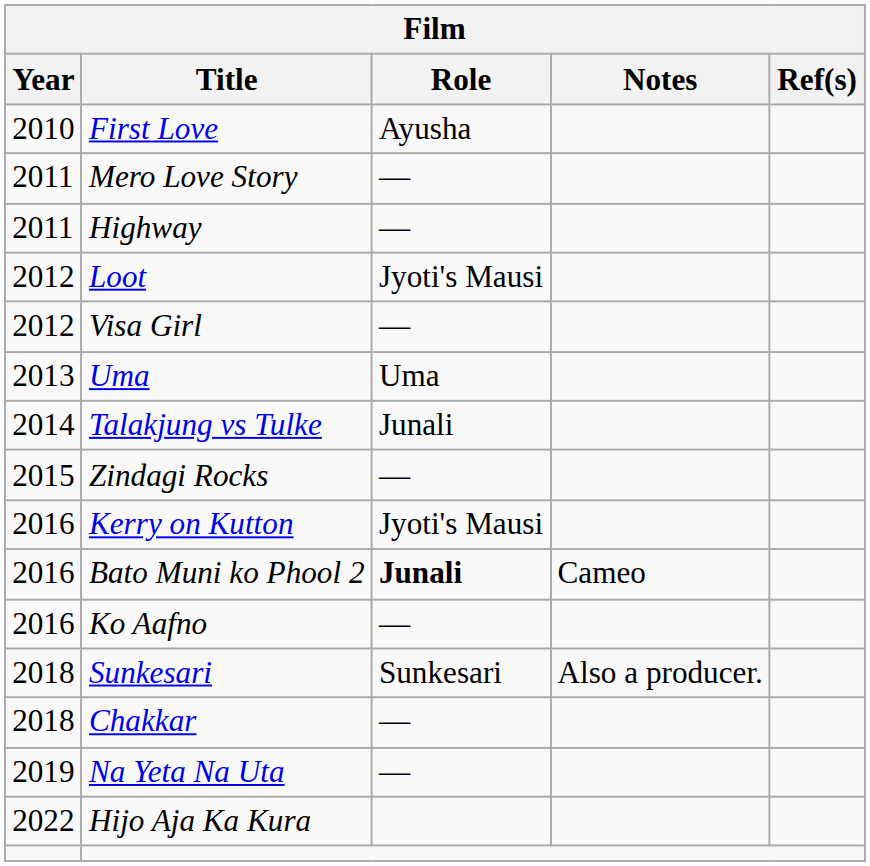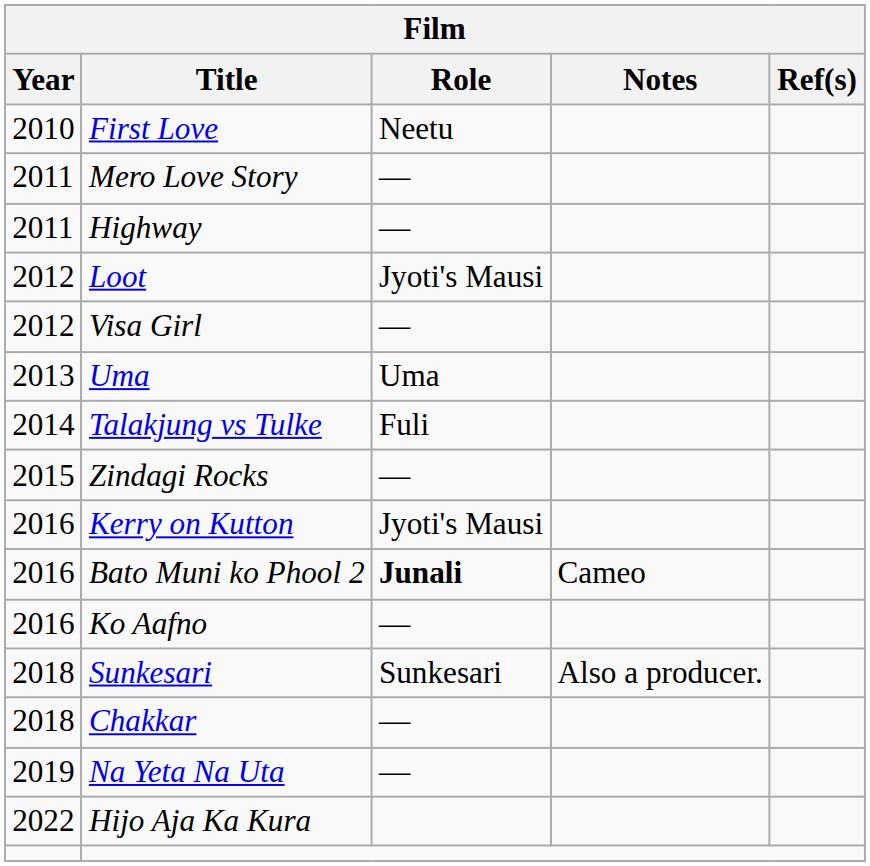 <table class="wikitable">
 <tr>
 <th colspan="5">Film</th>
 </tr>
 <tr>
 <th>Year</th>
 <th>Title</th>
 <th>Role</th>
 <th>Notes</th>
 <th>Ref(s)</th>
 </tr>
 <tr>
 <td>2010</td>
 <td><em><a href='#'>First Love</a></em></td>
-<td>Ayusha</td>
+<td>Neetu</td>
 <td></td>
 <td></td>
 </tr>
 <tr>
 <td>2011</td>
 <td><em>Mero Love Story</em></td>
 <td>—</td>
 <td></td>
 <td></td>
 </tr>
 <tr>
 <td>2011</td>
 <td><em>Highway</em></td>
 <td>—</td>
 <td></td>
 <td></td>
 </tr>
 <tr>
 <td>2012</td>
 <td><em><a href='#'>Loot</a></em></td>
 <td>Jyoti's Mausi</td>
 <td></td>
 <td></td>
 </tr>
 <tr>
 <td>2012</td>
 <td><em>Visa Girl</em></td>
 <td>—</td>
 <td></td>
 <td></td>
 </tr>
 <tr>
 <td>2013</td>
 <td><em><a href='#'>Uma</a></em></td>
 <td>Uma</td>
 <td></td>
 <td></td>
 </tr>
 <tr>
 <td>2014</td>
 <td><em><a href='#'>Talakjung vs Tulke</a></em></td>
-<td>Junali</td>
+<td>Fuli</td>
 <td></td>
 <td></td>
 </tr>
 <tr>
 <td>2015</td>
 <td><em>Zindagi Rocks</em></td>
 <td>—</td>
 <td></td>
 <td></td>
 </tr>
 <tr>
 <td>2016</td>
 <td><em><a href='#'>Kerry on Kutton</a></em></td>
 <td>Jyoti's Mausi</td>
 <td></td>
 <td></td>
 </tr>
 <tr>
 <td>2016</td>
 <td><em>Bato Muni ko Phool 2</em></td>
 <td><strong>Junali</strong></td>
 <td>Cameo</td>
 <td></td>
 </tr>
 <tr>
 <td>2016</td>
 <td><em>Ko Aafno</em></td>
 <td>—</td>
 <td></td>
 <td></td>
 </tr>
 <tr>
 <td>2018</td>
 <td><em><a href='#'>Sunkesari</a></em></td>
 <td>Sunkesari</td>
 <td>Also a producer.</td>
 <td></td>
 </tr>
 <tr>
 <td>2018</td>
 <td><em><a href='#'>Chakkar</a></em></td>
 <td>—</td>
 <td></td>
 <td></td>
 </tr>
 <tr>
 <td>2019</td>
 <td><em><a href='#'>Na Yeta Na Uta</a></em></td>
 <td>—</td>
 <td></td>
 <td></td>
 </tr>
 <tr>
 <td>2022</td>
 <td><em>Hijo Aja Ka Kura</em></td>
 <td></td>
 <td></td>
 <td></td>
 </tr>
 <tr>
 <td></td>
 </tr>
 </table>
